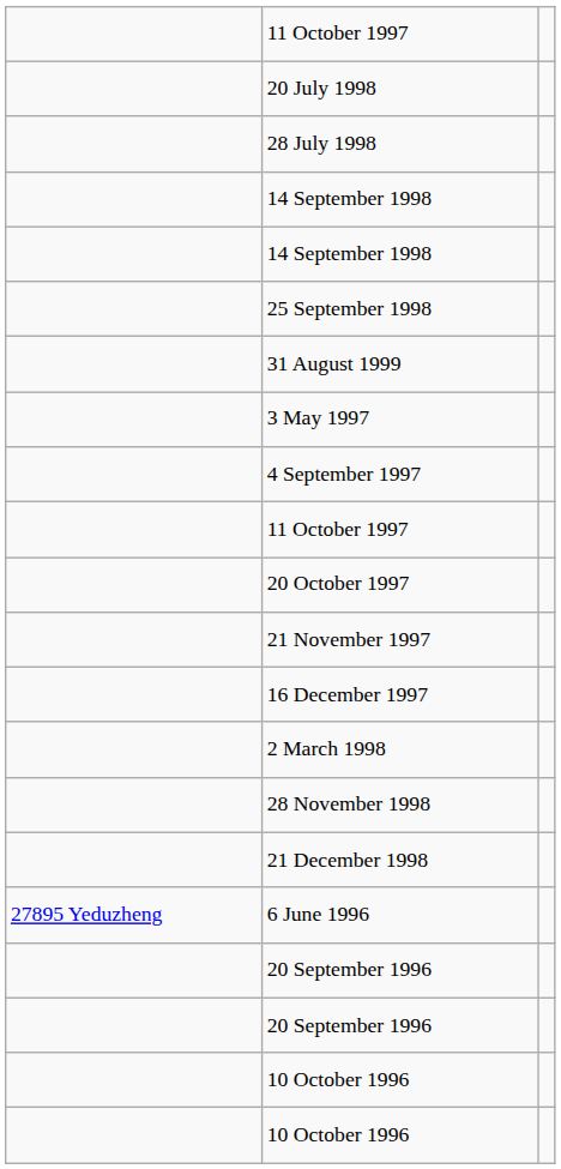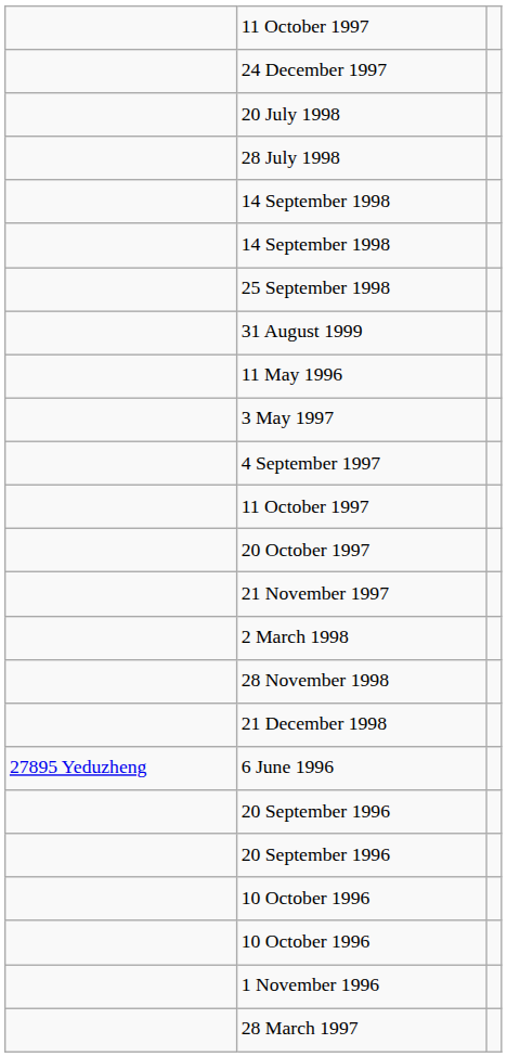 <table class="wikitable" style="font-size: 80%; float: left; width: 26em; margin-right: 1em; height: 700px">
 <tr>
 <td></td>
 <td>11 October 1997</td>
+<td></td>
+</tr>
+<tr>
+<td></td>
+<td>24 December 1997</td>
 <td></td>
 </tr>
 <tr>
 <td></td>
 <td>20 July 1998</td>
 <td></td>
 </tr>
 <tr>
 <td></td>
 <td>28 July 1998</td>
 <td></td>
 </tr>
 <tr>
 <td></td>
 <td>14 September 1998</td>
 <td></td>
 </tr>
 <tr>
 <td></td>
 <td>14 September 1998</td>
 <td></td>
 </tr>
 <tr>
 <td></td>
 <td>25 September 1998</td>
 <td></td>
 </tr>
 <tr>
 <td></td>
 <td>31 August 1999</td>
 <td></td>
 </tr>
 <tr>
 <td></td>
+<td>11 May 1996</td>
+<td></td>
+</tr>
+<tr>
+<td></td>
 <td>3 May 1997</td>
 <td></td>
 </tr>
 <tr>
 <td></td>
 <td>4 September 1997</td>
 <td></td>
 </tr>
 <tr>
 <td></td>
 <td>11 October 1997</td>
 <td></td>
 </tr>
 <tr>
 <td></td>
 <td>20 October 1997</td>
 <td></td>
 </tr>
 <tr>
 <td></td>
 <td>21 November 1997</td>
-<td></td>
-</tr>
-<tr>
-<td></td>
-<td>16 December 1997</td>
 <td></td>
 </tr>
 <tr>
 <td></td>
 <td>2 March 1998</td>
 <td></td>
 </tr>
 <tr>
 <td></td>
 <td>28 November 1998</td>
 <td></td>
 </tr>
 <tr>
 <td></td>
 <td>21 December 1998</td>
 <td></td>
 </tr>
 <tr>
 <td><a href='#'>27895 Yeduzheng</a></td>
 <td>6 June 1996</td>
 <td></td>
 </tr>
 <tr>
 <td></td>
 <td>20 September 1996</td>
 <td></td>
 </tr>
 <tr>
 <td></td>
 <td>20 September 1996</td>
 <td></td>
 </tr>
 <tr>
 <td></td>
 <td>10 October 1996</td>
 <td></td>
 </tr>
 <tr>
 <td></td>
 <td>10 October 1996</td>
 <td></td>
 </tr>
+<tr>
+<td></td>
+<td>1 November 1996</td>
+<td></td>
+</tr>
+<tr>
+<td></td>
+<td>28 March 1997</td>
+<td></td>
+</tr>
 </table>
